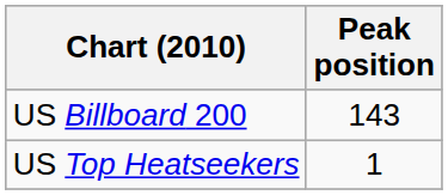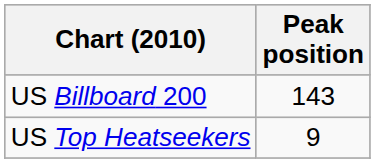 <table class="wikitable sortable">
 <tr>
 <th>Chart (2010)</th>
 <th>Peak<br>position</th>
 </tr>
 <tr>
 <td>US <a href='#'><em>Billboard</em> 200</a></td>
 <td style="text-align:center;">143</td>
 </tr>
 <tr>
 <td>US <em><a href='#'>Top Heatseekers</a></em></td>
-<td style="text-align:center;">1</td>
+<td style="text-align:center;">9</td>
 </tr>
 </table>
